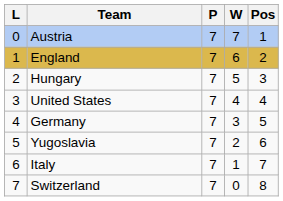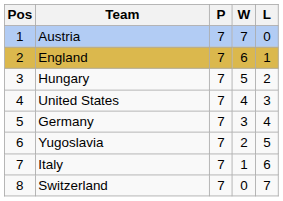 <table class="wikitable" style="font-size: 100%">
 <tr>
-<th width=20>L</th>
+<th width=20>Pos</th>
 <th width=200>Team</th>
 <th width=20>P</th>
 <th width=20>W</th>
-<th width=20>Pos</th>
+<th width=20>L</th>
 </tr>
 <tr align=center style="background: #b2ccf4;">
-<td>0</td>
+<td>1</td>
 <td align="left"> Austria</td>
 <td>7</td>
 <td>7</td>
-<td>1</td>
+<td>0</td>
 </tr>
 <tr align=center style="background: #DBB84D;">
-<td>1</td>
+<td>2</td>
 <td align="left"> England</td>
 <td>7</td>
 <td>6</td>
+<td>1</td>
+</tr>
+<tr align=center>
+<td>3</td>
+<td align="left"> Hungary</td>
+<td>7</td>
+<td>5</td>
 <td>2</td>
 </tr>
 <tr align=center>
-<td>2</td>
-<td align="left"> Hungary</td>
+<td>4</td>
+<td align="left"> United States</td>
 <td>7</td>
-<td>5</td>
+<td>4</td>
 <td>3</td>
 </tr>
 <tr align=center>
+<td>5</td>
+<td align="left"> Germany</td>
+<td>7</td>
 <td>3</td>
-<td align="left"> United States</td>
-<td>7</td>
-<td>4</td>
 <td>4</td>
 </tr>
 <tr align=center>
-<td>4</td>
-<td align="left"> Germany</td>
+<td>6</td>
+<td align="left"> Yugoslavia</td>
 <td>7</td>
-<td>3</td>
+<td>2</td>
 <td>5</td>
 </tr>
 <tr align=center>
-<td>5</td>
-<td align="left"> Yugoslavia</td>
 <td>7</td>
-<td>2</td>
+<td align="left"> Italy</td>
+<td>7</td>
+<td>1</td>
 <td>6</td>
 </tr>
 <tr align=center>
-<td>6</td>
-<td align="left"> Italy</td>
-<td>7</td>
-<td>1</td>
-<td>7</td>
-</tr>
-<tr align=center>
-<td>7</td>
+<td>8</td>
 <td align="left"> Switzerland</td>
 <td>7</td>
 <td>0</td>
-<td>8</td>
+<td>7</td>
 </tr>
 </table>
